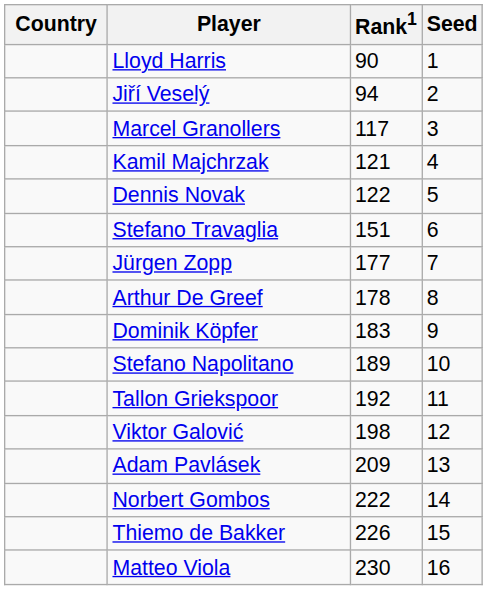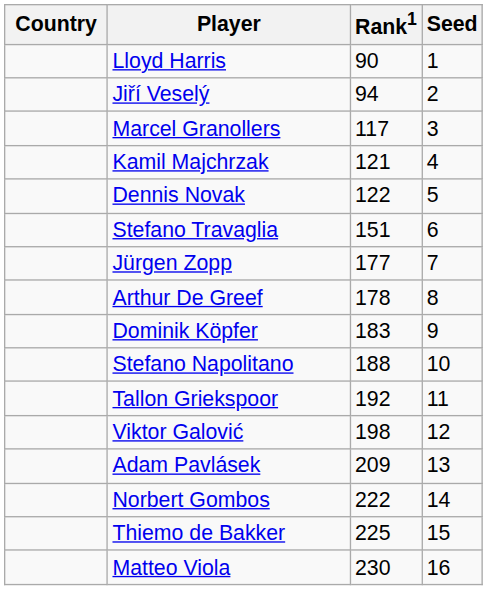 <table class="sortable wikitable">
 <tr>
 <th width="70">Country</th>
 <th width="175">Player</th>
 <th>Rank<sup>1</sup></th>
 <th>Seed</th>
 </tr>
 <tr>
 <td></td>
 <td><a href='#'>Lloyd Harris</a></td>
 <td>90</td>
 <td>1</td>
 </tr>
 <tr>
 <td></td>
 <td><a href='#'>Jiří Veselý</a></td>
 <td>94</td>
 <td>2</td>
 </tr>
 <tr>
 <td></td>
 <td><a href='#'>Marcel Granollers</a></td>
 <td>117</td>
 <td>3</td>
 </tr>
 <tr>
 <td></td>
 <td><a href='#'>Kamil Majchrzak</a></td>
 <td>121</td>
 <td>4</td>
 </tr>
 <tr>
 <td></td>
 <td><a href='#'>Dennis Novak</a></td>
 <td>122</td>
 <td>5</td>
 </tr>
 <tr>
 <td></td>
 <td><a href='#'>Stefano Travaglia</a></td>
 <td>151</td>
 <td>6</td>
 </tr>
 <tr>
 <td></td>
 <td><a href='#'>Jürgen Zopp</a></td>
 <td>177</td>
 <td>7</td>
 </tr>
 <tr>
 <td></td>
 <td><a href='#'>Arthur De Greef</a></td>
 <td>178</td>
 <td>8</td>
 </tr>
 <tr>
 <td></td>
 <td><a href='#'>Dominik Köpfer</a></td>
 <td>183</td>
 <td>9</td>
 </tr>
 <tr>
 <td></td>
 <td><a href='#'>Stefano Napolitano</a></td>
-<td>189</td>
+<td>188</td>
 <td>10</td>
 </tr>
 <tr>
 <td></td>
 <td><a href='#'>Tallon Griekspoor</a></td>
 <td>192</td>
 <td>11</td>
 </tr>
 <tr>
 <td></td>
 <td><a href='#'>Viktor Galović</a></td>
 <td>198</td>
 <td>12</td>
 </tr>
 <tr>
 <td></td>
 <td><a href='#'>Adam Pavlásek</a></td>
 <td>209</td>
 <td>13</td>
 </tr>
 <tr>
 <td></td>
 <td><a href='#'>Norbert Gombos</a></td>
 <td>222</td>
 <td>14</td>
 </tr>
 <tr>
 <td></td>
 <td><a href='#'>Thiemo de Bakker</a></td>
-<td>226</td>
+<td>225</td>
 <td>15</td>
 </tr>
 <tr>
 <td></td>
 <td><a href='#'>Matteo Viola</a></td>
 <td>230</td>
 <td>16</td>
 </tr>
 </table>
